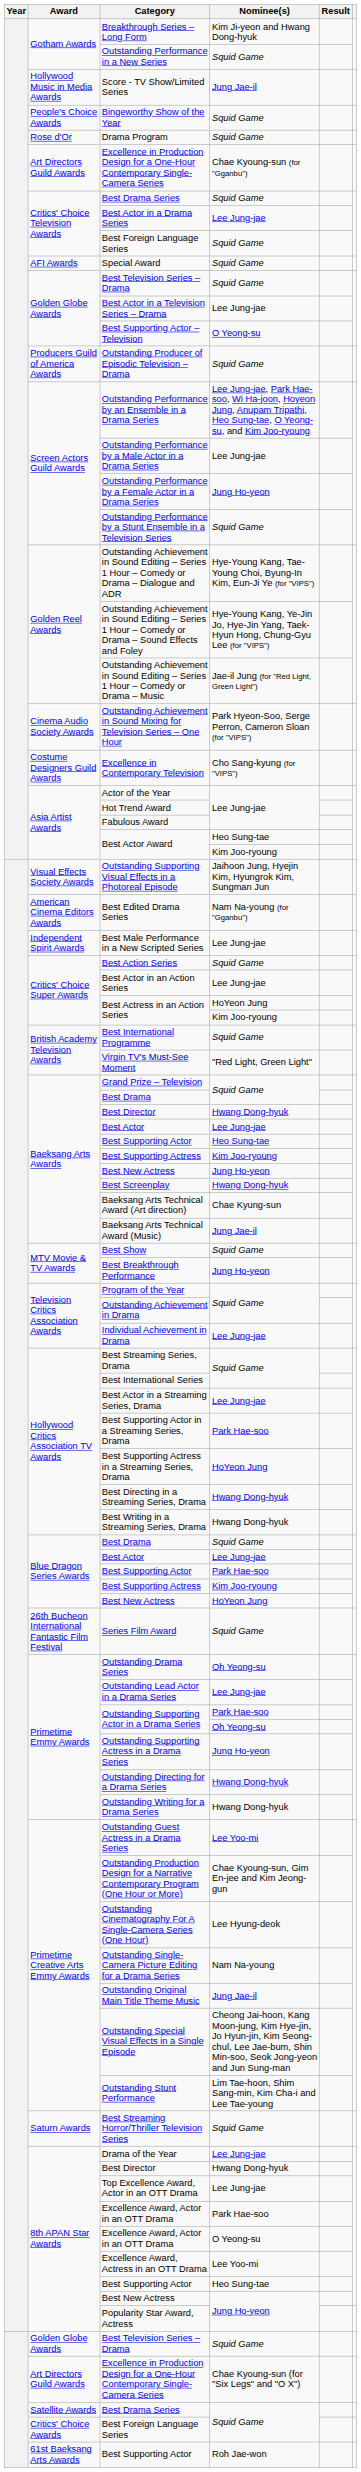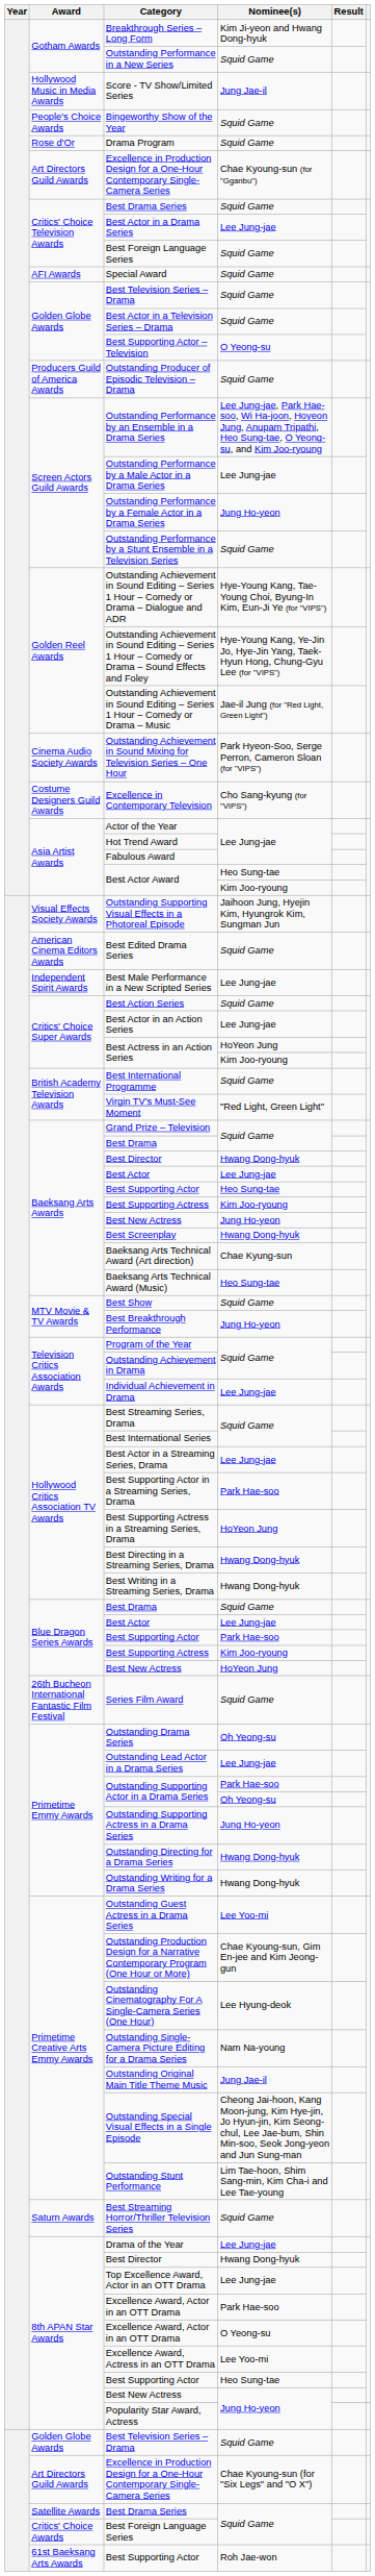 <table class="wikitable sortable plainrowheaders">
 <tr>
 <th scope="col">Year</th>
 <th scope="col">Award</th>
 <th scope="col">Category</th>
 <th scope="col">Nominee(s)</th>
 <th scope="col" class="unsortable">Result</th>
 <th scope="col" class="unsortable"></th>
 </tr>
 <tr>
 <th rowspan="28" scope="row"></th>
 <td rowspan="2"><a href='#'>Gotham Awards</a></td>
 <td><a href='#'>Breakthrough Series – Long Form</a></td>
 <td>Kim Ji-yeon and Hwang Dong-hyuk</td>
 <td></td>
 <td rowspan="2" style="text-align:center;"></td>
 </tr>
 <tr>
 <td><a href='#'>Outstanding Performance in a New Series</a></td>
 <td><em>Squid Game</em></td>
 <td></td>
 </tr>
 <tr>
 <td><a href='#'>Hollywood Music in Media Awards</a></td>
 <td>Score - TV Show/Limited Series</td>
 <td><a href='#'>Jung Jae-il</a></td>
 <td></td>
 <td style="text-align:center;"></td>
 </tr>
 <tr>
 <td><a href='#'>People's Choice Awards</a></td>
 <td><a href='#'>Bingeworthy Show of the Year</a></td>
 <td><em>Squid Game</em></td>
 <td></td>
 <td style="text-align:center;"></td>
 </tr>
 <tr>
 <td><a href='#'>Rose d'Or</a></td>
 <td>Drama Program</td>
 <td><em>Squid Game</em></td>
 <td></td>
 <td style="text-align:center;"></td>
 </tr>
 <tr>
 <td><a href='#'>Art Directors Guild Awards</a></td>
 <td><a href='#'>Excellence in Production Design for a One-Hour Contemporary Single-Camera Series</a></td>
 <td>Chae Kyoung-sun <small>(for "Gganbu")</small></td>
 <td></td>
 <td align="center"></td>
 </tr>
 <tr>
 <td rowspan="3"><a href='#'>Critics' Choice Television Awards</a></td>
 <td><a href='#'>Best Drama Series</a></td>
 <td><em>Squid Game</em></td>
 <td></td>
 <td rowspan="3" style="text-align:center;"></td>
 </tr>
 <tr>
 <td><a href='#'>Best Actor in a Drama Series</a></td>
 <td><a href='#'>Lee Jung-jae</a></td>
 <td></td>
 </tr>
 <tr>
 <td>Best Foreign Language Series</td>
 <td><em>Squid Game</em></td>
 <td></td>
 </tr>
 <tr>
 <td><a href='#'>AFI Awards</a></td>
 <td>Special Award</td>
 <td><em>Squid Game</em></td>
 <td></td>
 <td style="text-align:center;"></td>
 </tr>
 <tr>
 <td rowspan=3><a href='#'>Golden Globe Awards</a></td>
 <td><a href='#'>Best Television Series – Drama</a></td>
 <td><em>Squid Game</em></td>
 <td></td>
 <td rowspan=3 style="text-align:center;"></td>
 </tr>
 <tr>
 <td><a href='#'>Best Actor in a Television Series – Drama</a></td>
-<td>Lee Jung-jae</td>
+<td><em>Squid Game</em></td>
 <td></td>
 </tr>
 <tr>
 <td><a href='#'>Best Supporting Actor – Television</a></td>
 <td><a href='#'>O Yeong-su</a></td>
 <td></td>
 </tr>
 <tr>
 <td><a href='#'>Producers Guild of America Awards</a></td>
 <td><a href='#'>Outstanding Producer of Episodic Television – Drama</a></td>
 <td><em>Squid Game</em></td>
 <td></td>
 <td align="center"></td>
 </tr>
 <tr>
 <td rowspan="4"><a href='#'>Screen Actors Guild Awards</a></td>
 <td><a href='#'>Outstanding Performance by an Ensemble in a Drama Series</a></td>
 <td><a href='#'>Lee Jung-jae</a>, <a href='#'>Park Hae-soo</a>, <a href='#'>Wi Ha-joon</a>, <a href='#'>Hoyeon Jung</a>, <a href='#'>Anupam Tripathi</a>, <a href='#'>Heo Sung-tae</a>, <a href='#'>O Yeong-su</a>, and <a href='#'>Kim Joo-ryoung</a></td>
 <td></td>
 <td rowspan="4" style="text-align:center;"></td>
 </tr>
 <tr>
 <td><a href='#'>Outstanding Performance by a Male Actor in a Drama Series</a></td>
 <td>Lee Jung-jae</td>
 <td></td>
 </tr>
 <tr>
 <td><a href='#'>Outstanding Performance by a Female Actor in a Drama Series</a></td>
 <td><a href='#'>Jung Ho-yeon</a></td>
 <td></td>
 </tr>
 <tr>
 <td><a href='#'>Outstanding Performance by a Stunt Ensemble in a Television Series</a></td>
 <td><em>Squid Game</em></td>
 <td></td>
 </tr>
 <tr>
 <td rowspan="3"><a href='#'>Golden Reel Awards</a></td>
 <td>Outstanding Achievement in Sound Editing – Series 1 Hour – Comedy or Drama – Dialogue and ADR</td>
 <td>Hye-Young Kang, Tae-Young Choi, Byung-In Kim, Eun-Ji Ye <small>(for "VIPS")</small></td>
 <td></td>
 <td rowspan="3" align="center"></td>
 </tr>
 <tr>
 <td>Outstanding Achievement in Sound Editing – Series 1 Hour – Comedy or Drama – Sound Effects and Foley</td>
 <td>Hye-Young Kang, Ye-Jin Jo, Hye-Jin Yang, Taek-Hyun Hong, Chung-Gyu Lee <small>(for "VIPS")</small></td>
 <td></td>
 </tr>
 <tr>
 <td>Outstanding Achievement in Sound Editing – Series 1 Hour – Comedy or Drama – Music</td>
 <td>Jae-il Jung <small>(for "Red Light, Green Light")</small></td>
 <td></td>
 </tr>
 <tr>
 <td><a href='#'>Cinema Audio Society Awards</a></td>
 <td><a href='#'>Outstanding Achievement in Sound Mixing for Television Series – One Hour</a></td>
 <td>Park Hyeon-Soo, Serge Perron, Cameron Sloan <small>(for "VIPS")</small></td>
 <td></td>
 <td align="center"></td>
 </tr>
 <tr>
 <td><a href='#'>Costume Designers Guild Awards</a></td>
 <td><a href='#'>Excellence in Contemporary Television</a></td>
 <td>Cho Sang-kyung <small>(for "VIPS")</small></td>
 <td></td>
 <td align="center"></td>
 </tr>
 <tr>
 <td rowspan="5"><a href='#'>Asia Artist Awards</a></td>
 <td>Actor of the Year</td>
 <td rowspan="3">Lee Jung-jae</td>
 <td></td>
 <td rowspan="5"></td>
 </tr>
 <tr>
 <td>Hot Trend Award</td>
 <td></td>
 </tr>
 <tr>
 <td>Fabulous Award</td>
 <td></td>
 </tr>
 <tr>
 <td rowspan="2">Best Actor Award</td>
 <td>Heo Sung-tae</td>
 <td></td>
 </tr>
 <tr>
 <td>Kim Joo-ryoung</td>
 <td></td>
 </tr>
 <tr>
 <th scope="row" rowspan="61"></th>
 <td><a href='#'>Visual Effects Society Awards</a></td>
 <td><a href='#'>Outstanding Supporting Visual Effects in a Photoreal Episode</a></td>
 <td>Jaihoon Jung, Hyejin Kim, Hyungrok Kim, Sungman Jun </td>
 <td></td>
 <td style="text-align:center;"></td>
 </tr>
 <tr>
 <td><a href='#'>American Cinema Editors Awards</a></td>
 <td>Best Edited Drama Series</td>
-<td>Nam Na-young <small>(for "Gganbu")</small></td>
+<td><em>Squid Game</em></td>
 <td></td>
 <td align="center"></td>
 </tr>
 <tr>
 <td><a href='#'>Independent Spirit Awards</a></td>
 <td>Best Male Performance in a New Scripted Series</td>
 <td>Lee Jung-jae</td>
 <td></td>
 <td align="center"></td>
 </tr>
 <tr>
 <td rowspan="4"><a href='#'>Critics' Choice Super Awards</a></td>
 <td><a href='#'>Best Action Series</a></td>
 <td><em>Squid Game</em></td>
 <td></td>
 <td rowspan="4" style="text-align:center;"></td>
 </tr>
 <tr>
 <td>Best Actor in an Action Series</td>
 <td>Lee Jung-jae</td>
 <td></td>
 </tr>
 <tr>
 <td rowspan="2">Best Actress in an Action Series</td>
 <td>HoYeon Jung</td>
 <td></td>
 </tr>
 <tr>
 <td>Kim Joo-ryoung</td>
 <td></td>
 </tr>
 <tr>
 <td rowspan="2"><a href='#'>British Academy Television Awards</a></td>
 <td><a href='#'>Best International Programme</a></td>
 <td><em>Squid Game</em></td>
 <td></td>
 <td rowspan="2" style="text-align:center;"></td>
 </tr>
 <tr>
 <td><a href='#'>Virgin TV's Must-See Moment</a></td>
 <td>"Red Light, Green Light"</td>
 <td></td>
 </tr>
 <tr>
 <td rowspan="10"><a href='#'>Baeksang Arts Awards</a></td>
 <td><a href='#'>Grand Prize – Television</a></td>
 <td rowspan="2"><em>Squid Game</em></td>
 <td></td>
 <td rowspan="10" style="text-align:center;"></td>
 </tr>
 <tr>
 <td><a href='#'>Best Drama</a></td>
 <td></td>
 </tr>
 <tr>
 <td><a href='#'>Best Director</a></td>
 <td><a href='#'>Hwang Dong-hyuk</a></td>
 <td></td>
 </tr>
 <tr>
 <td><a href='#'>Best Actor</a></td>
 <td><a href='#'>Lee Jung-jae</a></td>
 <td></td>
 </tr>
 <tr>
 <td><a href='#'>Best Supporting Actor</a></td>
 <td><a href='#'>Heo Sung-tae</a></td>
 <td></td>
 </tr>
 <tr>
 <td><a href='#'>Best Supporting Actress</a></td>
 <td><a href='#'>Kim Joo-ryoung</a></td>
 <td></td>
 </tr>
 <tr>
 <td><a href='#'>Best New Actress</a></td>
 <td><a href='#'>Jung Ho-yeon</a></td>
 <td></td>
 </tr>
 <tr>
 <td><a href='#'>Best Screenplay</a></td>
 <td><a href='#'>Hwang Dong-hyuk</a></td>
 <td></td>
 </tr>
 <tr>
 <td>Baeksang Arts Technical Award (Art direction)</td>
 <td>Chae Kyung-sun</td>
 <td></td>
 </tr>
 <tr>
 <td>Baeksang Arts Technical Award (Music)</td>
-<td><a href='#'>Jung Jae-il</a></td>
+<td><a href='#'>Heo Sung-tae</a></td>
 <td></td>
 </tr>
 <tr>
 <td rowspan="2"><a href='#'>MTV Movie & TV Awards</a></td>
 <td><a href='#'>Best Show</a></td>
 <td><em>Squid Game</em></td>
 <td></td>
 <td rowspan="2" style="text-align:center;"></td>
 </tr>
 <tr>
 <td><a href='#'>Best Breakthrough Performance</a></td>
 <td><a href='#'>Jung Ho-yeon</a></td>
 <td></td>
 </tr>
 <tr>
 <td rowspan="3"><a href='#'>Television Critics Association Awards</a></td>
 <td><a href='#'>Program of the Year</a></td>
 <td rowspan="2"><em>Squid Game</em></td>
 <td></td>
 <td rowspan="3" style="text-align:center;"></td>
 </tr>
 <tr>
 <td><a href='#'>Outstanding Achievement in Drama</a></td>
 <td></td>
 </tr>
 <tr>
 <td><a href='#'>Individual Achievement in Drama</a></td>
 <td><a href='#'>Lee Jung-jae</a></td>
 <td></td>
 </tr>
 <tr>
 <td rowspan="7"><a href='#'>Hollywood Critics Association TV Awards</a></td>
 <td>Best Streaming Series, Drama</td>
 <td rowspan="2"><em>Squid Game</em></td>
 <td></td>
 <td rowspan="7" align="center"></td>
 </tr>
 <tr>
 <td>Best International Series</td>
 <td></td>
 </tr>
 <tr>
 <td>Best Actor in a Streaming Series, Drama</td>
 <td><a href='#'>Lee Jung-jae</a></td>
 <td></td>
 </tr>
 <tr>
 <td>Best Supporting Actor in a Streaming Series, Drama</td>
 <td><a href='#'>Park Hae-soo</a></td>
 <td></td>
 </tr>
 <tr>
 <td>Best Supporting Actress in a Streaming Series, Drama</td>
 <td><a href='#'>HoYeon Jung</a></td>
 <td></td>
 </tr>
 <tr>
 <td>Best Directing in a Streaming Series, Drama</td>
 <td><a href='#'>Hwang Dong-hyuk</a> </td>
 <td></td>
 </tr>
 <tr>
 <td>Best Writing in a Streaming Series, Drama</td>
 <td>Hwang Dong-hyuk </td>
 <td></td>
 </tr>
 <tr>
 <td rowspan="5"><a href='#'>Blue Dragon Series Awards</a></td>
 <td><a href='#'>Best Drama</a></td>
 <td><em>Squid Game</em></td>
 <td></td>
 <td rowspan="5"></td>
 </tr>
 <tr>
 <td><a href='#'>Best Actor</a></td>
 <td><a href='#'>Lee Jung-jae</a></td>
 <td></td>
 </tr>
 <tr>
 <td><a href='#'>Best Supporting Actor</a></td>
 <td><a href='#'>Park Hae-soo</a></td>
 <td></td>
 </tr>
 <tr>
 <td><a href='#'>Best Supporting Actress</a></td>
 <td><a href='#'>Kim Joo-ryoung</a></td>
 <td></td>
 </tr>
 <tr>
 <td><a href='#'>Best New Actress</a></td>
 <td><a href='#'>HoYeon Jung</a></td>
 <td></td>
 </tr>
 <tr>
 <td><a href='#'>26th Bucheon International Fantastic Film Festival</a></td>
 <td><a href='#'>Series Film Award</a></td>
 <td><em>Squid Game</em></td>
 <td></td>
 <td></td>
 </tr>
 <tr>
 <td rowspan="7"><a href='#'>Primetime Emmy Awards</a></td>
 <td><a href='#'>Outstanding Drama Series</a></td>
 <td><a href='#'>Oh Yeong-su</a> </td>
 <td></td>
 <td rowspan="7"></td>
 </tr>
 <tr>
 <td><a href='#'>Outstanding Lead Actor in a Drama Series</a></td>
 <td><a href='#'>Lee Jung-jae</a> </td>
 <td></td>
 </tr>
 <tr>
 <td rowspan="2"><a href='#'>Outstanding Supporting Actor in a Drama Series</a></td>
 <td><a href='#'>Park Hae-soo</a> </td>
 <td></td>
 </tr>
 <tr>
 <td><a href='#'>Oh Yeong-su</a> </td>
 <td></td>
 </tr>
 <tr>
 <td><a href='#'>Outstanding Supporting Actress in a Drama Series</a></td>
 <td><a href='#'>Jung Ho-yeon</a> </td>
 <td></td>
 </tr>
 <tr>
 <td><a href='#'>Outstanding Directing for a Drama Series</a></td>
 <td><a href='#'>Hwang Dong-hyuk</a> </td>
 <td></td>
 </tr>
 <tr>
 <td><a href='#'>Outstanding Writing for a Drama Series</a></td>
 <td>Hwang Dong-hyuk </td>
 <td></td>
 </tr>
 <tr>
 <td rowspan="7"><a href='#'>Primetime Creative Arts Emmy Awards</a></td>
 <td><a href='#'>Outstanding Guest Actress in a Drama Series</a></td>
 <td><a href='#'>Lee Yoo-mi</a> </td>
 <td></td>
 <td rowspan="7"></td>
 </tr>
 <tr>
 <td><a href='#'>Outstanding Production Design for a Narrative Contemporary Program (One Hour or More)</a></td>
 <td>Chae Kyoung-sun, Gim En-jee and Kim Jeong-gun </td>
 <td></td>
 </tr>
 <tr>
 <td><a href='#'>Outstanding Cinematography For A Single-Camera Series (One Hour)</a></td>
 <td>Lee Hyung-deok </td>
 <td></td>
 </tr>
 <tr>
 <td><a href='#'>Outstanding Single-Camera Picture Editing for a Drama Series</a></td>
 <td>Nam Na-young </td>
 <td></td>
 </tr>
 <tr>
 <td><a href='#'>Outstanding Original Main Title Theme Music</a></td>
 <td><a href='#'>Jung Jae-il</a></td>
 <td></td>
 </tr>
 <tr>
 <td><a href='#'>Outstanding Special Visual Effects in a Single Episode</a></td>
 <td>Cheong Jai-hoon, Kang Moon-jung, Kim Hye-jin, Jo Hyun-jin, Kim Seong-chul, Lee Jae-bum, Shin Min-soo, Seok Jong-yeon and Jun Sung-man </td>
 <td></td>
 </tr>
 <tr>
 <td><a href='#'>Outstanding Stunt Performance</a></td>
 <td>Lim Tae-hoon, Shim Sang-min, Kim Cha-i and Lee Tae-young </td>
 <td></td>
 </tr>
 <tr>
 <td><a href='#'>Saturn Awards</a></td>
 <td><a href='#'>Best Streaming Horror/Thriller Television Series</a></td>
 <td><em>Squid Game</em></td>
 <td></td>
 <td style="text-align:center;"></td>
 </tr>
 <tr>
 <td rowspan="9"><a href='#'>8th APAN Star Awards</a></td>
 <td>Drama of the Year</td>
 <td><a href='#'>Lee Jung-jae</a></td>
 <td></td>
 <td style="text-align:center" rowspan="8"></td>
 </tr>
 <tr>
 <td>Best Director</td>
 <td>Hwang Dong-hyuk</td>
 <td></td>
 </tr>
 <tr>
 <td>Top Excellence Award, Actor in an OTT Drama</td>
 <td>Lee Jung-jae</td>
 <td></td>
 </tr>
 <tr>
 <td>Excellence Award, Actor in an OTT Drama</td>
 <td>Park Hae-soo</td>
 <td></td>
 </tr>
 <tr>
 <td>Excellence Award, Actor in an OTT Drama</td>
 <td>O Yeong-su</td>
 <td></td>
 </tr>
 <tr>
 <td>Excellence Award, Actress in an OTT Drama</td>
 <td>Lee Yoo-mi</td>
 <td></td>
 </tr>
 <tr>
 <td>Best Supporting Actor</td>
 <td>Heo Sung-tae</td>
 <td></td>
 </tr>
 <tr>
 <td>Best New Actress</td>
 <td rowspan=2><a href='#'>Jung Ho-yeon</a></td>
 <td></td>
 </tr>
 <tr>
 <td>Popularity Star Award, Actress</td>
 <td></td>
 <td style="text-align:center"></td>
 </tr>
 <tr>
 <th rowspan="5" scope="row"></th>
 <td><a href='#'>Golden Globe Awards</a></td>
 <td><a href='#'>Best Television Series – Drama</a></td>
 <td><em>Squid Game</em></td>
 <td></td>
 <td style="text-align:center;"></td>
 </tr>
 <tr>
 <td><a href='#'>Art Directors Guild Awards</a></td>
 <td><a href='#'>Excellence in Production Design for a One-Hour Contemporary Single-Camera Series</a></td>
 <td>Chae Kyoung-sun (for "Six Legs" and "O X")</td>
 <td></td>
 <td align="center"></td>
 </tr>
 <tr>
 <td><a href='#'>Satellite Awards</a></td>
 <td><a href='#'>Best Drama Series</a></td>
 <td rowspan="2"><em>Squid Game</em></td>
 <td></td>
 <td align="center"></td>
 </tr>
 <tr>
 <td><a href='#'>Critics' Choice Awards</a></td>
 <td>Best Foreign Language Series</td>
 <td></td>
 <td align="center"></td>
 </tr>
 <tr>
 <td><a href='#'>61st Baeksang Arts Awards</a></td>
 <td>Best Supporting Actor</td>
 <td>Roh Jae-won</td>
 <td></td>
 <td style="text-align:center"></td>
 </tr>
 </table>
